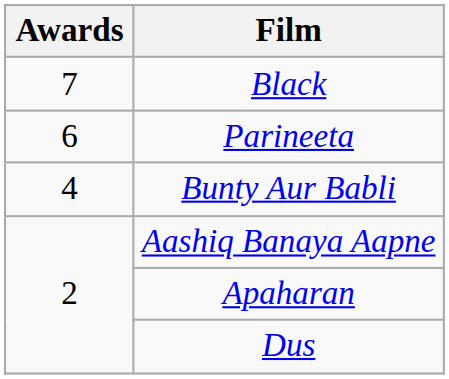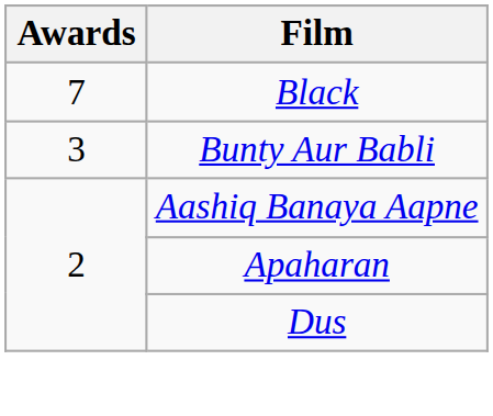 <table class="wikitable plainrowheaders" style="text-align:center;">
 <tr>
 <th scope="col" style="width:55px;">Awards</th>
 <th scope="col" style="text-align:center;">Film</th>
 </tr>
 <tr>
 <td scope="row" style="text-align:center">7</td>
 <td><a href='#'><em>Black</em></a></td>
 </tr>
 <tr>
-<td>6</td>
-<td><a href='#'><em>Parineeta</em></a></td>
-</tr>
-<tr>
-<td scope="row" style="text-align:center">4</td>
+<td scope="row" style="text-align:center">3</td>
 <td><em><a href='#'>Bunty Aur Babli</a></em></td>
 </tr>
 <tr>
 <td rowspan="3">2</td>
 <td><em><a href='#'>Aashiq Banaya Aapne</a></em></td>
 </tr>
 <tr>
 <td><em><a href='#'>Apaharan</a></em></td>
 </tr>
 <tr>
 <td><em><a href='#'>Dus</a></em></td>
 </tr>
 </table>
